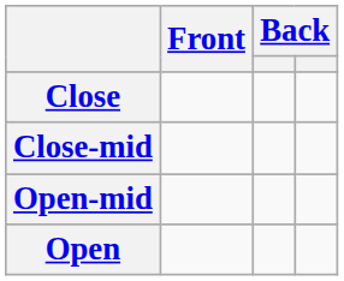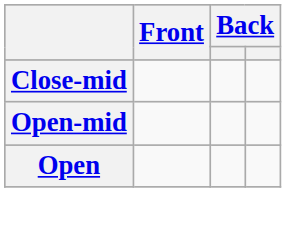 <table class="wikitable">
 <tr>
 <th rowspan="2"></th>
 <th rowspan="2"><a href='#'>Front</a></th>
 <th colspan="2"><a href='#'>Back</a></th>
 </tr>
 <tr>
 <th></th>
 <th></th>
-</tr>
-<tr>
-<th><a href='#'>Close</a></th>
-<td></td>
-<td></td>
-<td></td>
 </tr>
 <tr>
 <th><a href='#'>Close-mid</a></th>
 <td></td>
 <td></td>
 <td></td>
 </tr>
 <tr>
 <th><a href='#'>Open-mid</a></th>
 <td></td>
 <td></td>
 <td></td>
 </tr>
 <tr>
 <th><a href='#'>Open</a></th>
 <td></td>
 <td></td>
 <td></td>
 </tr>
 </table>
